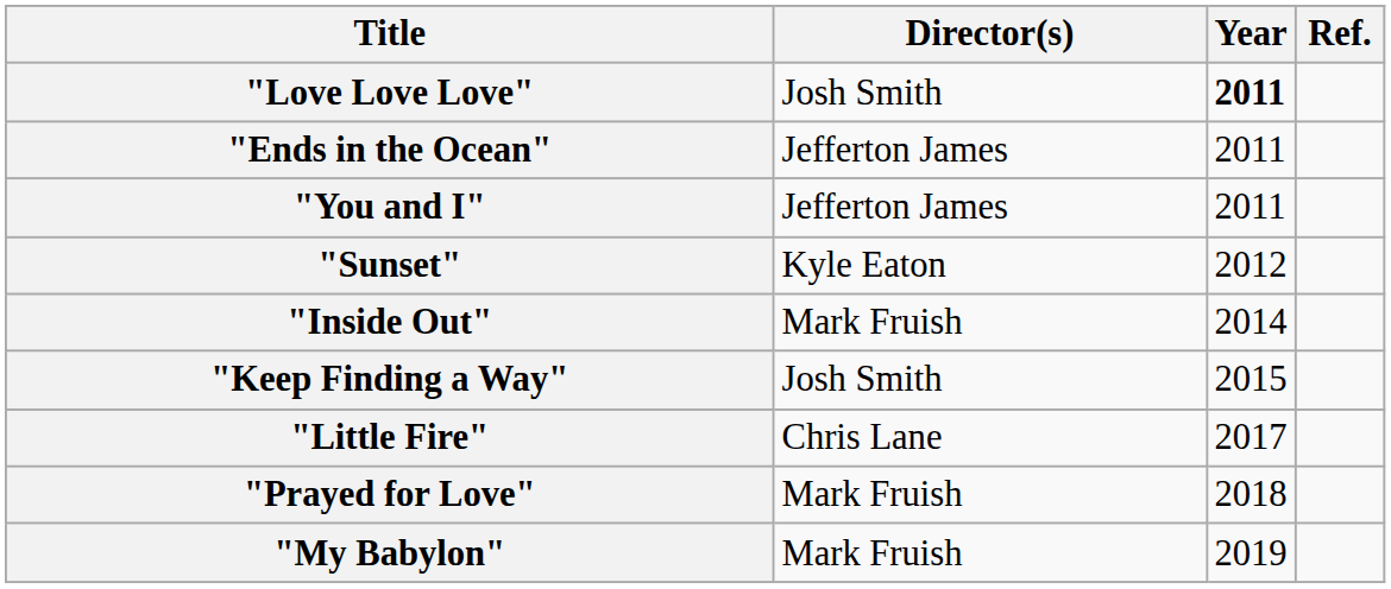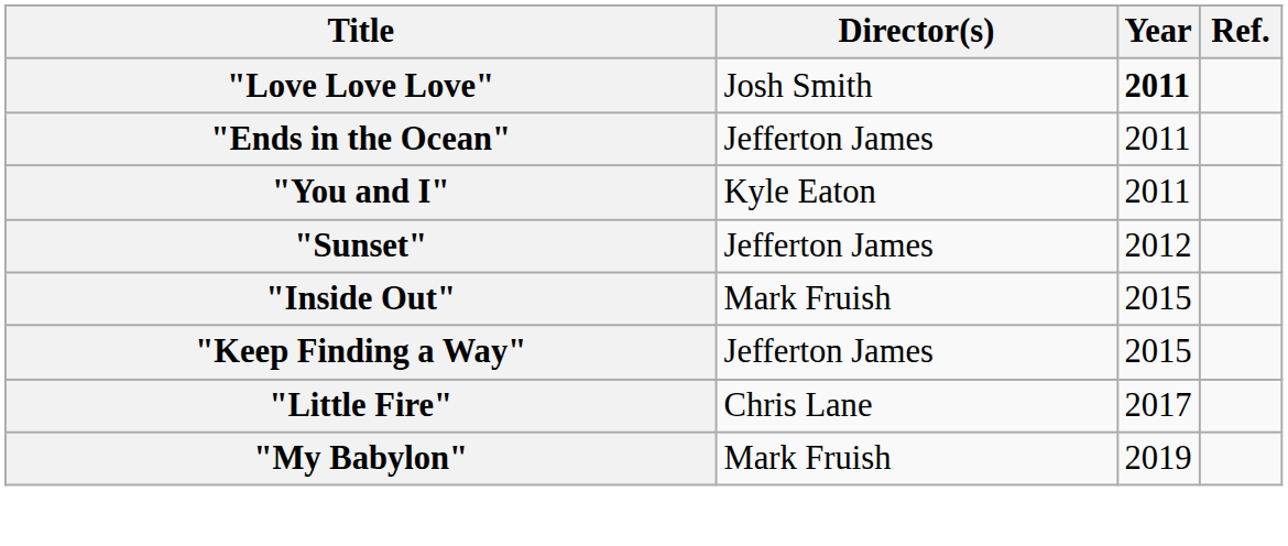 <table class="wikitable sortable plainrowheaders">
 <tr>
 <th scope="col" style="width: 22em;">Title</th>
 <th scope="col" style="width: 12em;" class="unsortable">Director(s)</th>
 <th scope="col" style="width: 2em;">Year</th>
 <th scope="col" style="width: 2em;" class="unsortable">Ref.</th>
 </tr>
 <tr>
 <th scope="row">"Love Love Love"</th>
 <td>Josh Smith</td>
 <td><strong>2011</strong></td>
 <td></td>
 </tr>
 <tr>
 <th scope="row">"Ends in the Ocean"</th>
 <td>Jefferton James</td>
 <td>2011</td>
 <td></td>
 </tr>
 <tr>
 <th scope="row">"You and I"</th>
-<td>Jefferton James</td>
+<td>Kyle Eaton</td>
 <td>2011</td>
 <td></td>
 </tr>
 <tr>
 <th scope="row">"Sunset"</th>
-<td>Kyle Eaton</td>
+<td>Jefferton James</td>
 <td>2012</td>
 <td></td>
 </tr>
 <tr>
 <th scope="row">"Inside Out"</th>
 <td>Mark Fruish</td>
-<td>2014</td>
+<td>2015</td>
 <td></td>
 </tr>
 <tr>
 <th scope="row">"Keep Finding a Way"</th>
-<td>Josh Smith</td>
+<td>Jefferton James</td>
 <td>2015</td>
 <td></td>
 </tr>
 <tr>
 <th scope="row">"Little Fire"</th>
 <td>Chris Lane</td>
 <td>2017</td>
 <td></td>
 </tr>
 <tr>
-<th scope="row">"Prayed for Love"</th>
-<td>Mark Fruish</td>
-<td>2018</td>
-<td></td>
-</tr>
-<tr>
 <th scope="row">"My Babylon"</th>
 <td>Mark Fruish</td>
 <td>2019</td>
 <td></td>
 </tr>
 </table>
